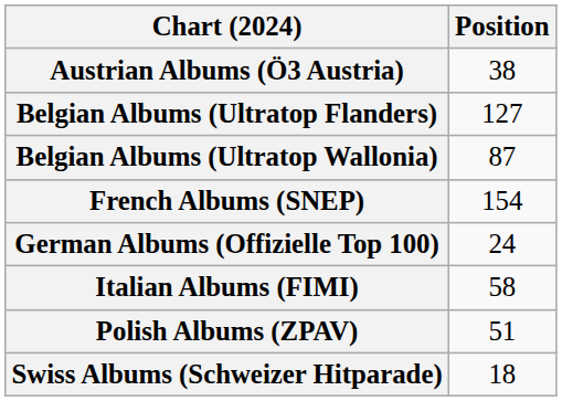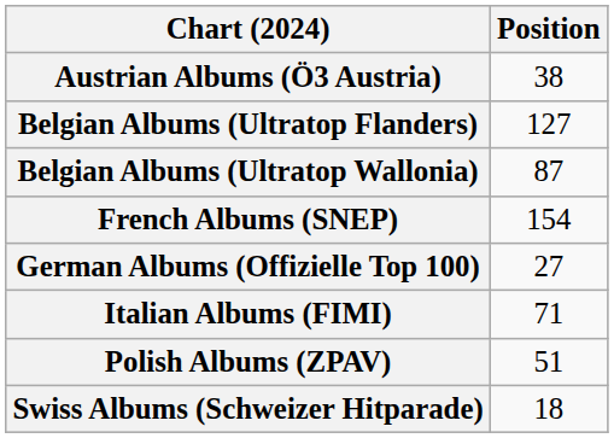 <table class="wikitable sortable plainrowheaders" style="text-align:center">
 <tr>
 <th scope="col">Chart (2024)</th>
 <th scope="col">Position</th>
 </tr>
 <tr>
 <th scope="row">Austrian Albums (Ö3 Austria)</th>
 <td>38</td>
 </tr>
 <tr>
 <th scope="row">Belgian Albums (Ultratop Flanders)</th>
 <td>127</td>
 </tr>
 <tr>
 <th scope="row">Belgian Albums (Ultratop Wallonia)</th>
 <td>87</td>
 </tr>
 <tr>
 <th scope="row">French Albums (SNEP)</th>
 <td>154</td>
 </tr>
 <tr>
 <th scope="row">German Albums (Offizielle Top 100)</th>
-<td>24</td>
+<td>27</td>
 </tr>
 <tr>
 <th scope="row">Italian Albums (FIMI)</th>
-<td>58</td>
+<td>71</td>
 </tr>
 <tr>
 <th scope="row">Polish Albums (ZPAV)</th>
 <td>51</td>
 </tr>
 <tr>
 <th scope="row">Swiss Albums (Schweizer Hitparade)</th>
 <td>18</td>
 </tr>
 </table>
